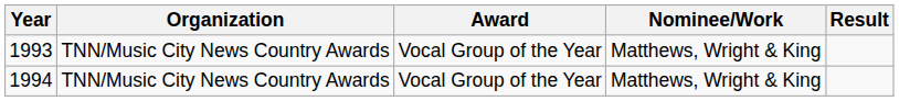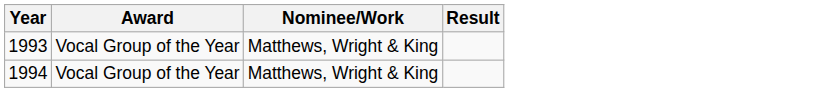 <table class="wikitable">
 <tr>
 <th>Year</th>
-<th>Organization</th>
 <th>Award</th>
 <th>Nominee/Work</th>
 <th>Result</th>
 </tr>
 <tr>
 <td>1993</td>
-<td>TNN/Music City News Country Awards</td>
 <td>Vocal Group of the Year</td>
 <td>Matthews, Wright & King</td>
 <td></td>
 </tr>
 <tr>
 <td>1994</td>
-<td>TNN/Music City News Country Awards</td>
 <td>Vocal Group of the Year</td>
 <td>Matthews, Wright & King</td>
 <td></td>
 </tr>
 </table>
